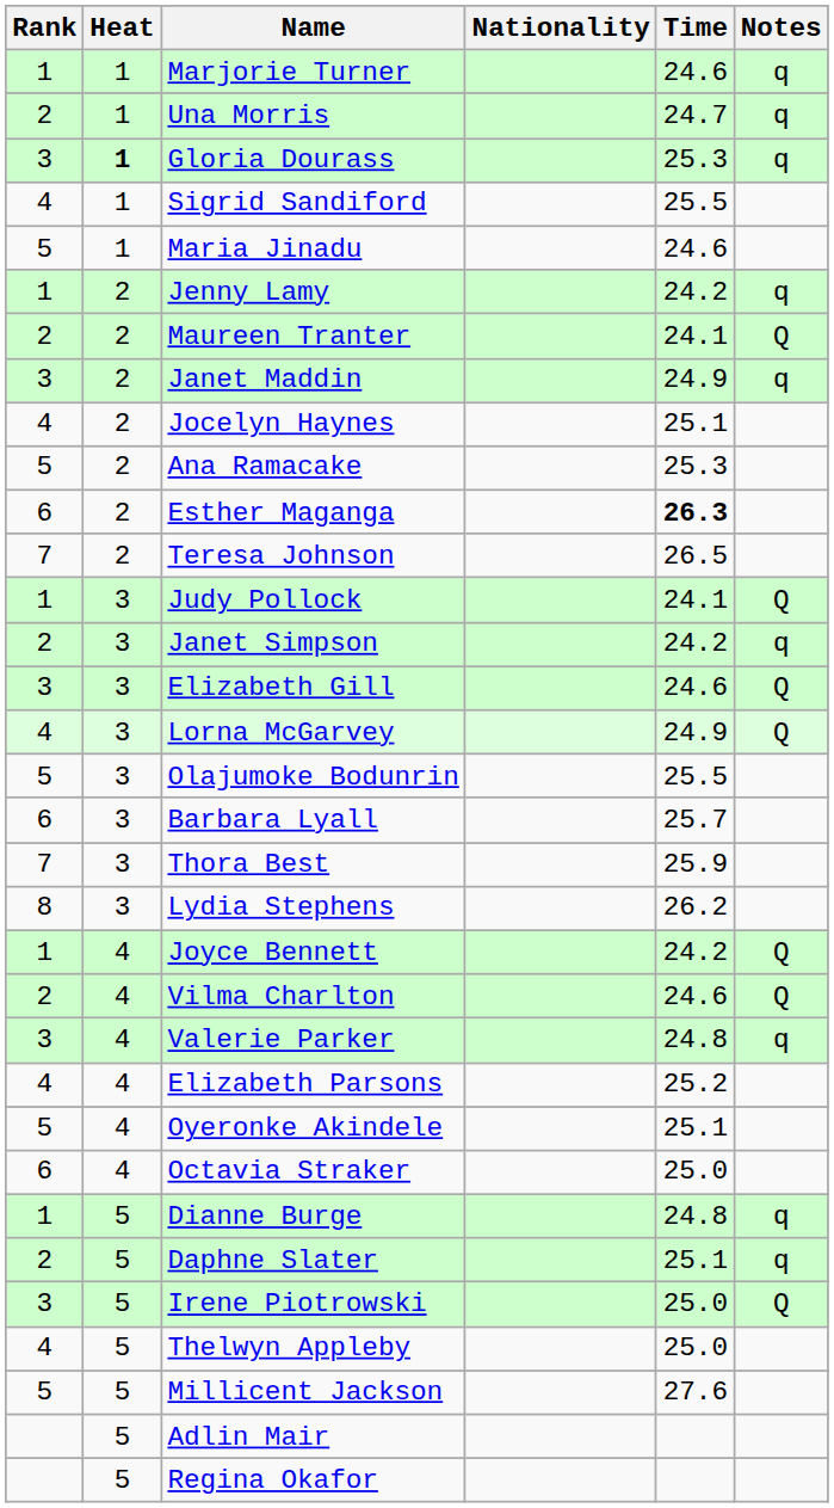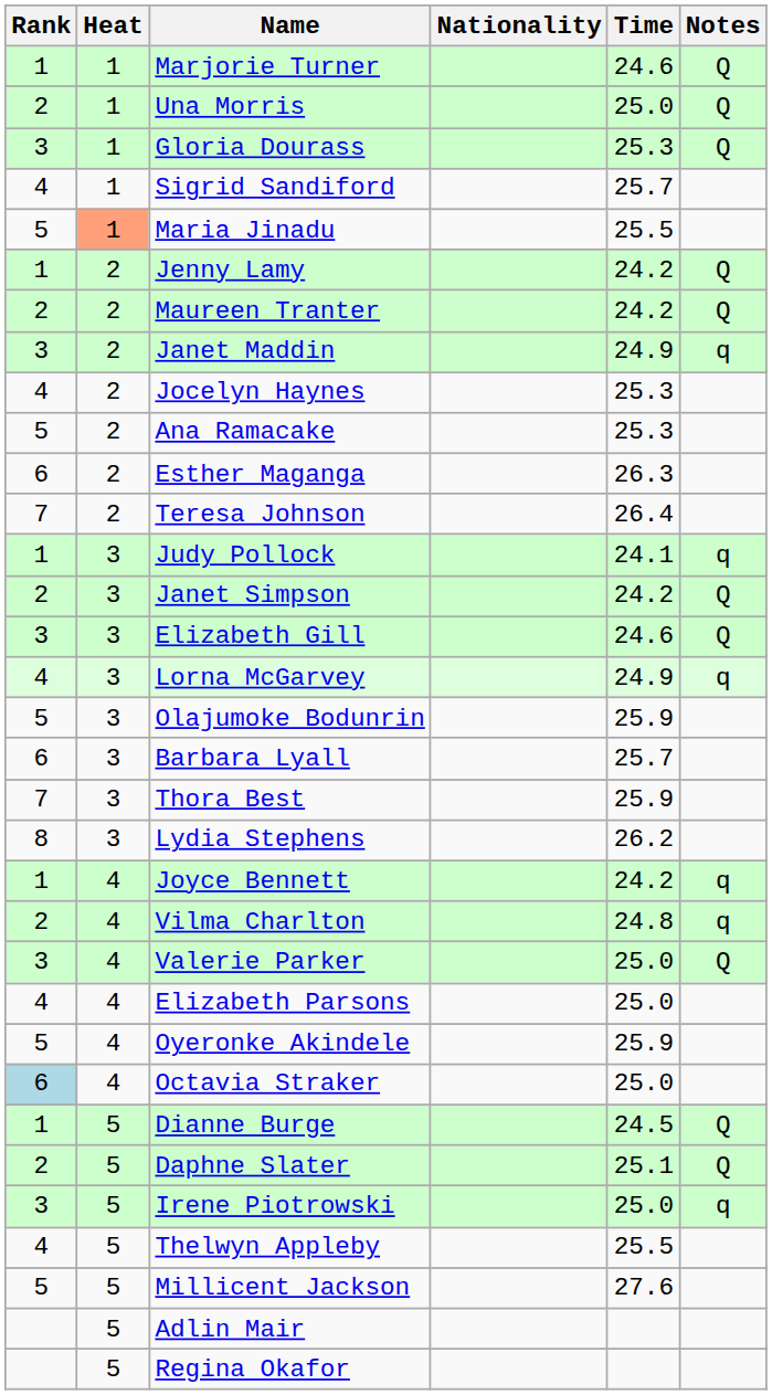 <table class="wikitable sortable" style="text-align:center;">
 <tr>
 <th scope="col">Rank</th>
 <th scope="col">Heat</th>
 <th scope="col">Name</th>
 <th scope="col">Nationality</th>
 <th scope="col">Time</th>
 <th scope="col">Notes</th>
 </tr>
 <tr style="background-color: #ccffcc;">
 <td>1</td>
 <td>1</td>
 <td style="text-align: left;"><a href='#'>Marjorie Turner</a></td>
 <td style="text-align: left;"></td>
 <td>24.6</td>
-<td>q</td>
+<td>Q</td>
 </tr>
 <tr style="background-color: #ccffcc;">
 <td>2</td>
 <td>1</td>
 <td style="text-align: left;"><a href='#'>Una Morris</a></td>
 <td style="text-align: left;"></td>
-<td>24.7</td>
-<td>q</td>
+<td>25.0</td>
+<td>Q</td>
 </tr>
 <tr bgcolor=ccffcc>
 <td>3</td>
-<td><strong>1</strong></td>
+<td>1</td>
 <td style="text-align: left;"><a href='#'>Gloria Dourass</a></td>
 <td style="text-align: left;"></td>
 <td>25.3</td>
-<td>q</td>
+<td>Q</td>
 </tr>
 <tr>
 <td>4</td>
 <td>1</td>
 <td style="text-align: left;"><a href='#'>Sigrid Sandiford</a></td>
 <td style="text-align: left;"></td>
-<td>25.5</td>
+<td>25.7</td>
 <td></td>
 </tr>
 <tr>
 <td>5</td>
-<td>1</td>
+<td style="background: lightsalmon;">1</td>
 <td style="text-align: left;"><a href='#'>Maria Jinadu</a></td>
 <td style="text-align: left;"></td>
-<td>24.6</td>
+<td>25.5</td>
 <td></td>
 </tr>
 <tr style="background-color: #ccffcc;">
 <td>1</td>
 <td>2</td>
 <td style="text-align: left;"><a href='#'>Jenny Lamy</a></td>
 <td style="text-align: left;"></td>
 <td>24.2</td>
-<td>q</td>
+<td>Q</td>
 </tr>
 <tr bgcolor=ccffcc>
 <td>2</td>
 <td>2</td>
 <td style="text-align: left;"><a href='#'>Maureen Tranter</a></td>
 <td style="text-align: left;"></td>
-<td>24.1</td>
+<td>24.2</td>
 <td>Q</td>
 </tr>
 <tr style="background-color: #ccffcc;">
 <td>3</td>
 <td>2</td>
 <td style="text-align: left;"><a href='#'>Janet Maddin</a></td>
 <td style="text-align: left;"></td>
 <td>24.9</td>
 <td>q</td>
 </tr>
 <tr>
 <td>4</td>
 <td>2</td>
 <td style="text-align: left;"><a href='#'>Jocelyn Haynes</a></td>
 <td style="text-align: left;"></td>
-<td>25.1</td>
+<td>25.3</td>
 <td></td>
 </tr>
 <tr>
 <td>5</td>
 <td>2</td>
 <td style="text-align: left;"><a href='#'>Ana Ramacake</a></td>
 <td style="text-align: left;"></td>
 <td>25.3</td>
 <td></td>
 </tr>
 <tr>
 <td>6</td>
 <td>2</td>
 <td style="text-align: left;"><a href='#'>Esther Maganga</a></td>
 <td style="text-align: left;"></td>
-<td><strong>26.3</strong></td>
+<td>26.3</td>
 <td></td>
 </tr>
 <tr>
 <td>7</td>
 <td>2</td>
 <td style="text-align: left;"><a href='#'>Teresa Johnson</a></td>
 <td style="text-align: left;"></td>
-<td>26.5</td>
+<td>26.4</td>
 <td></td>
 </tr>
 <tr style="background-color: #ccffcc;">
 <td>1</td>
 <td>3</td>
 <td style="text-align: left;"><a href='#'>Judy Pollock</a></td>
 <td style="text-align: left;"></td>
 <td>24.1</td>
-<td>Q</td>
+<td>q</td>
 </tr>
 <tr style="background-color: #ccffcc;">
 <td>2</td>
 <td>3</td>
 <td style="text-align: left;"><a href='#'>Janet Simpson</a></td>
 <td style="text-align: left;"></td>
 <td>24.2</td>
-<td>q</td>
+<td>Q</td>
 </tr>
 <tr style="background-color: #ccffcc;">
 <td>3</td>
 <td>3</td>
 <td style="text-align: left;"><a href='#'>Elizabeth Gill</a></td>
 <td style="text-align: left;"></td>
 <td>24.6</td>
 <td>Q</td>
 </tr>
 <tr style="background-color: #ddffdd;">
 <td>4</td>
 <td>3</td>
 <td style="text-align: left;"><a href='#'>Lorna McGarvey</a></td>
 <td style="text-align: left;"></td>
 <td>24.9</td>
-<td>Q</td>
+<td>q</td>
 </tr>
 <tr>
 <td>5</td>
 <td>3</td>
 <td style="text-align: left;"><a href='#'>Olajumoke Bodunrin</a></td>
 <td style="text-align: left;"></td>
-<td>25.5</td>
+<td>25.9</td>
 <td></td>
 </tr>
 <tr>
 <td>6</td>
 <td>3</td>
 <td style="text-align: left;"><a href='#'>Barbara Lyall</a></td>
 <td style="text-align: left;"></td>
 <td>25.7</td>
 <td></td>
 </tr>
 <tr>
 <td>7</td>
 <td>3</td>
 <td style="text-align: left;"><a href='#'>Thora Best</a></td>
 <td style="text-align: left;"></td>
 <td>25.9</td>
 <td></td>
 </tr>
 <tr>
 <td>8</td>
 <td>3</td>
 <td style="text-align: left;"><a href='#'>Lydia Stephens</a></td>
 <td style="text-align: left;"></td>
 <td>26.2</td>
 <td></td>
 </tr>
 <tr style="background-color: #ccffcc;">
 <td>1</td>
 <td>4</td>
 <td style="text-align: left;"><a href='#'>Joyce Bennett</a></td>
 <td style="text-align: left;"></td>
 <td>24.2</td>
-<td>Q</td>
+<td>q</td>
 </tr>
 <tr style="background-color: #ccffcc;">
 <td>2</td>
 <td>4</td>
 <td style="text-align: left;"><a href='#'>Vilma Charlton</a></td>
 <td style="text-align: left;"></td>
-<td>24.6</td>
-<td>Q</td>
+<td>24.8</td>
+<td>q</td>
 </tr>
 <tr style="background-color: #ccffcc;">
 <td>3</td>
 <td>4</td>
 <td style="text-align: left;"><a href='#'>Valerie Parker</a></td>
 <td style="text-align: left;"></td>
-<td>24.8</td>
-<td>q</td>
+<td>25.0</td>
+<td>Q</td>
 </tr>
 <tr>
 <td>4</td>
 <td>4</td>
 <td style="text-align: left;"><a href='#'>Elizabeth Parsons</a></td>
 <td style="text-align: left;"></td>
-<td>25.2</td>
+<td>25.0</td>
 <td></td>
 </tr>
 <tr>
 <td>5</td>
 <td>4</td>
 <td style="text-align: left;"><a href='#'>Oyeronke Akindele</a></td>
 <td style="text-align: left;"></td>
-<td>25.1</td>
+<td>25.9</td>
 <td></td>
 </tr>
 <tr>
-<td>6</td>
+<td style="background: lightblue;">6</td>
 <td>4</td>
 <td style="text-align: left;"><a href='#'>Octavia Straker</a></td>
 <td style="text-align: left;"></td>
 <td>25.0</td>
 <td></td>
 </tr>
 <tr style="background-color: #ccffcc;">
 <td>1</td>
 <td>5</td>
 <td style="text-align: left;"><a href='#'>Dianne Burge</a></td>
 <td style="text-align: left;"></td>
-<td>24.8</td>
-<td>q</td>
+<td>24.5</td>
+<td>Q</td>
 </tr>
 <tr style="background-color: #ccffcc;">
 <td>2</td>
 <td>5</td>
 <td style="text-align: left;"><a href='#'>Daphne Slater</a></td>
 <td style="text-align: left;"></td>
 <td>25.1</td>
-<td>q</td>
+<td>Q</td>
 </tr>
 <tr style="background-color: #ccffcc;">
 <td>3</td>
 <td>5</td>
 <td style="text-align: left;"><a href='#'>Irene Piotrowski</a></td>
 <td style="text-align: left;"></td>
 <td>25.0</td>
-<td>Q</td>
+<td>q</td>
 </tr>
 <tr>
 <td>4</td>
 <td>5</td>
 <td style="text-align: left;"><a href='#'>Thelwyn Appleby</a></td>
 <td style="text-align: left;"></td>
-<td>25.0</td>
+<td>25.5</td>
 <td></td>
 </tr>
 <tr>
 <td>5</td>
 <td>5</td>
 <td style="text-align: left;"><a href='#'>Millicent Jackson</a></td>
 <td style="text-align: left;"></td>
 <td>27.6</td>
 <td></td>
 </tr>
 <tr>
 <td></td>
 <td>5</td>
 <td style="text-align: left;"><a href='#'>Adlin Mair</a></td>
 <td style="text-align: left;"></td>
 <td></td>
 <td></td>
 </tr>
 <tr>
 <td></td>
 <td>5</td>
 <td style="text-align: left;"><a href='#'>Regina Okafor</a></td>
 <td style="text-align: left;"></td>
 <td></td>
 <td></td>
 </tr>
 </table>
